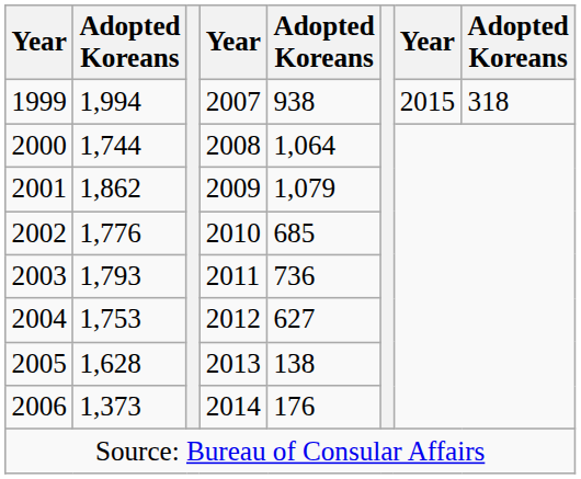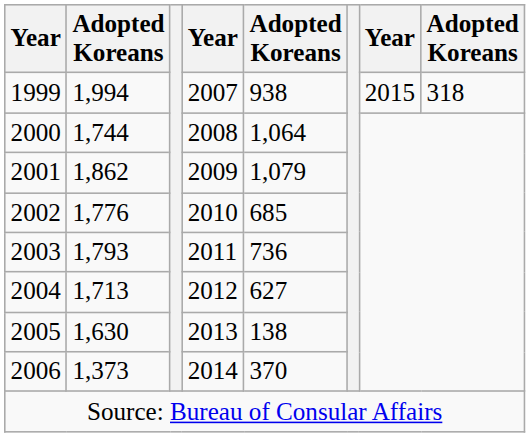 <table class="wikitable">
 <tr>
 <th>Year</th>
 <th>Adopted<br>Koreans</th>
 <th rowspan="9"></th>
 <th>Year</th>
 <th>Adopted<br>Koreans</th>
 <th rowspan="9"></th>
 <th>Year</th>
 <th>Adopted<br>Koreans</th>
 </tr>
 <tr>
 <td>1999</td>
 <td>1,994</td>
 <td>2007</td>
 <td>938</td>
 <td>2015</td>
 <td>318</td>
 </tr>
 <tr>
 <td>2000</td>
 <td>1,744</td>
 <td>2008</td>
 <td>1,064</td>
 <td colspan="2" rowspan="7"></td>
 </tr>
 <tr>
 <td>2001</td>
 <td>1,862</td>
 <td>2009</td>
 <td>1,079</td>
 </tr>
 <tr>
 <td>2002</td>
 <td>1,776</td>
 <td>2010</td>
 <td>685</td>
 </tr>
 <tr>
 <td>2003</td>
 <td>1,793</td>
 <td>2011</td>
 <td>736</td>
 </tr>
 <tr>
 <td>2004</td>
-<td>1,753</td>
+<td>1,713</td>
 <td>2012</td>
 <td>627</td>
 </tr>
 <tr>
 <td>2005</td>
-<td>1,628</td>
+<td>1,630</td>
 <td>2013</td>
 <td>138</td>
 </tr>
 <tr>
 <td>2006</td>
 <td>1,373</td>
 <td>2014</td>
-<td>176</td>
+<td>370</td>
 </tr>
 <tr>
 <td colspan="8" style="text-align: center">Source: <a href='#'>Bureau of Consular Affairs</a></td>
 </tr>
 </table>
